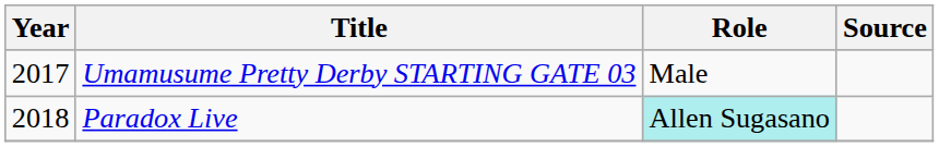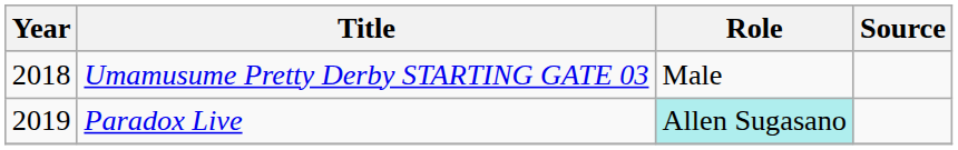 <table class="wikitable sortable plainrowheaders">
 <tr>
 <th>Year</th>
 <th>Title</th>
 <th>Role</th>
 <th class="unsortable">Source</th>
 </tr>
 <tr>
-<td>2017</td>
+<td>2018</td>
 <td><em><a href='#'>Umamusume Pretty Derby STARTING GATE 03</a></em></td>
 <td>Male</td>
 <td></td>
 </tr>
 <tr>
-<td>2018</td>
+<td>2019</td>
 <td><em><a href='#'>Paradox Live</a></em></td>
 <td style="background: paleturquoise;">Allen Sugasano</td>
 <td></td>
 </tr>
 <tr>
 </tr>
 </table>
